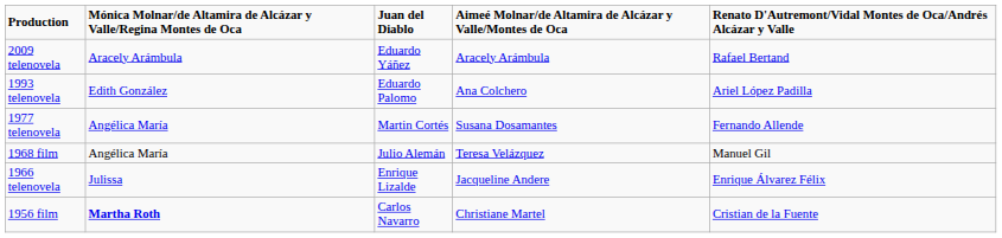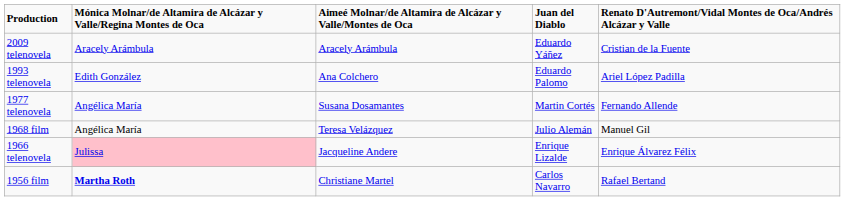 <table class="wikitable">
 <tr>
 <td><strong>Production</strong></td>
 <td><strong>Mónica Molnar/de Altamira de Alcázar y Valle/Regina Montes de Oca</strong></td>
+<td><strong>Aimeé Molnar/de Altamira de Alcázar y Valle/Montes de Oca</strong></td>
 <td><strong>Juan del Diablo</strong></td>
-<td><strong>Aimeé Molnar/de Altamira de Alcázar y Valle/Montes de Oca</strong></td>
 <td><strong>Renato D'Autremont/Vidal Montes de Oca/Andrés Alcázar y Valle</strong></td>
 </tr>
 <tr>
 <td><a href='#'>2009 telenovela</a></td>
 <td><a href='#'>Aracely Arámbula</a></td>
+<td><a href='#'>Aracely Arámbula</a></td>
 <td><a href='#'>Eduardo Yáñez</a></td>
-<td><a href='#'>Aracely Arámbula</a></td>
-<td><a href='#'>Rafael Bertand</a></td>
+<td><a href='#'>Cristian de la Fuente</a></td>
 </tr>
 <tr>
 <td><a href='#'>1993 telenovela</a></td>
 <td><a href='#'>Edith González</a></td>
+<td><a href='#'>Ana Colchero</a></td>
 <td><a href='#'>Eduardo Palomo</a></td>
-<td><a href='#'>Ana Colchero</a></td>
 <td><a href='#'>Ariel López Padilla</a></td>
 </tr>
 <tr>
 <td><a href='#'>1977 telenovela</a></td>
 <td><a href='#'>Angélica María</a></td>
+<td><a href='#'>Susana Dosamantes</a></td>
 <td><a href='#'>Martin Cortés</a></td>
-<td><a href='#'>Susana Dosamantes</a></td>
 <td><a href='#'>Fernando Allende</a></td>
 </tr>
 <tr>
 <td><a href='#'>1968 film</a></td>
 <td>Angélica María</td>
+<td><a href='#'>Teresa Velázquez</a></td>
 <td><a href='#'>Julio Alemán</a></td>
-<td><a href='#'>Teresa Velázquez</a></td>
 <td>Manuel Gil</td>
 </tr>
 <tr>
 <td><a href='#'>1966 telenovela</a></td>
-<td><a href='#'>Julissa</a></td>
+<td style="background: pink;"><a href='#'>Julissa</a></td>
+<td><a href='#'>Jacqueline Andere</a></td>
 <td><a href='#'>Enrique Lizalde</a></td>
-<td><a href='#'>Jacqueline Andere</a></td>
 <td><a href='#'>Enrique Álvarez Félix</a></td>
 </tr>
 <tr>
 <td><a href='#'>1956 film</a></td>
 <td><strong><a href='#'>Martha Roth</a></strong></td>
+<td><a href='#'>Christiane Martel</a></td>
 <td><a href='#'>Carlos Navarro</a></td>
-<td><a href='#'>Christiane Martel</a></td>
-<td><a href='#'>Cristian de la Fuente</a></td>
+<td><a href='#'>Rafael Bertand</a></td>
 </tr>
 </table>
